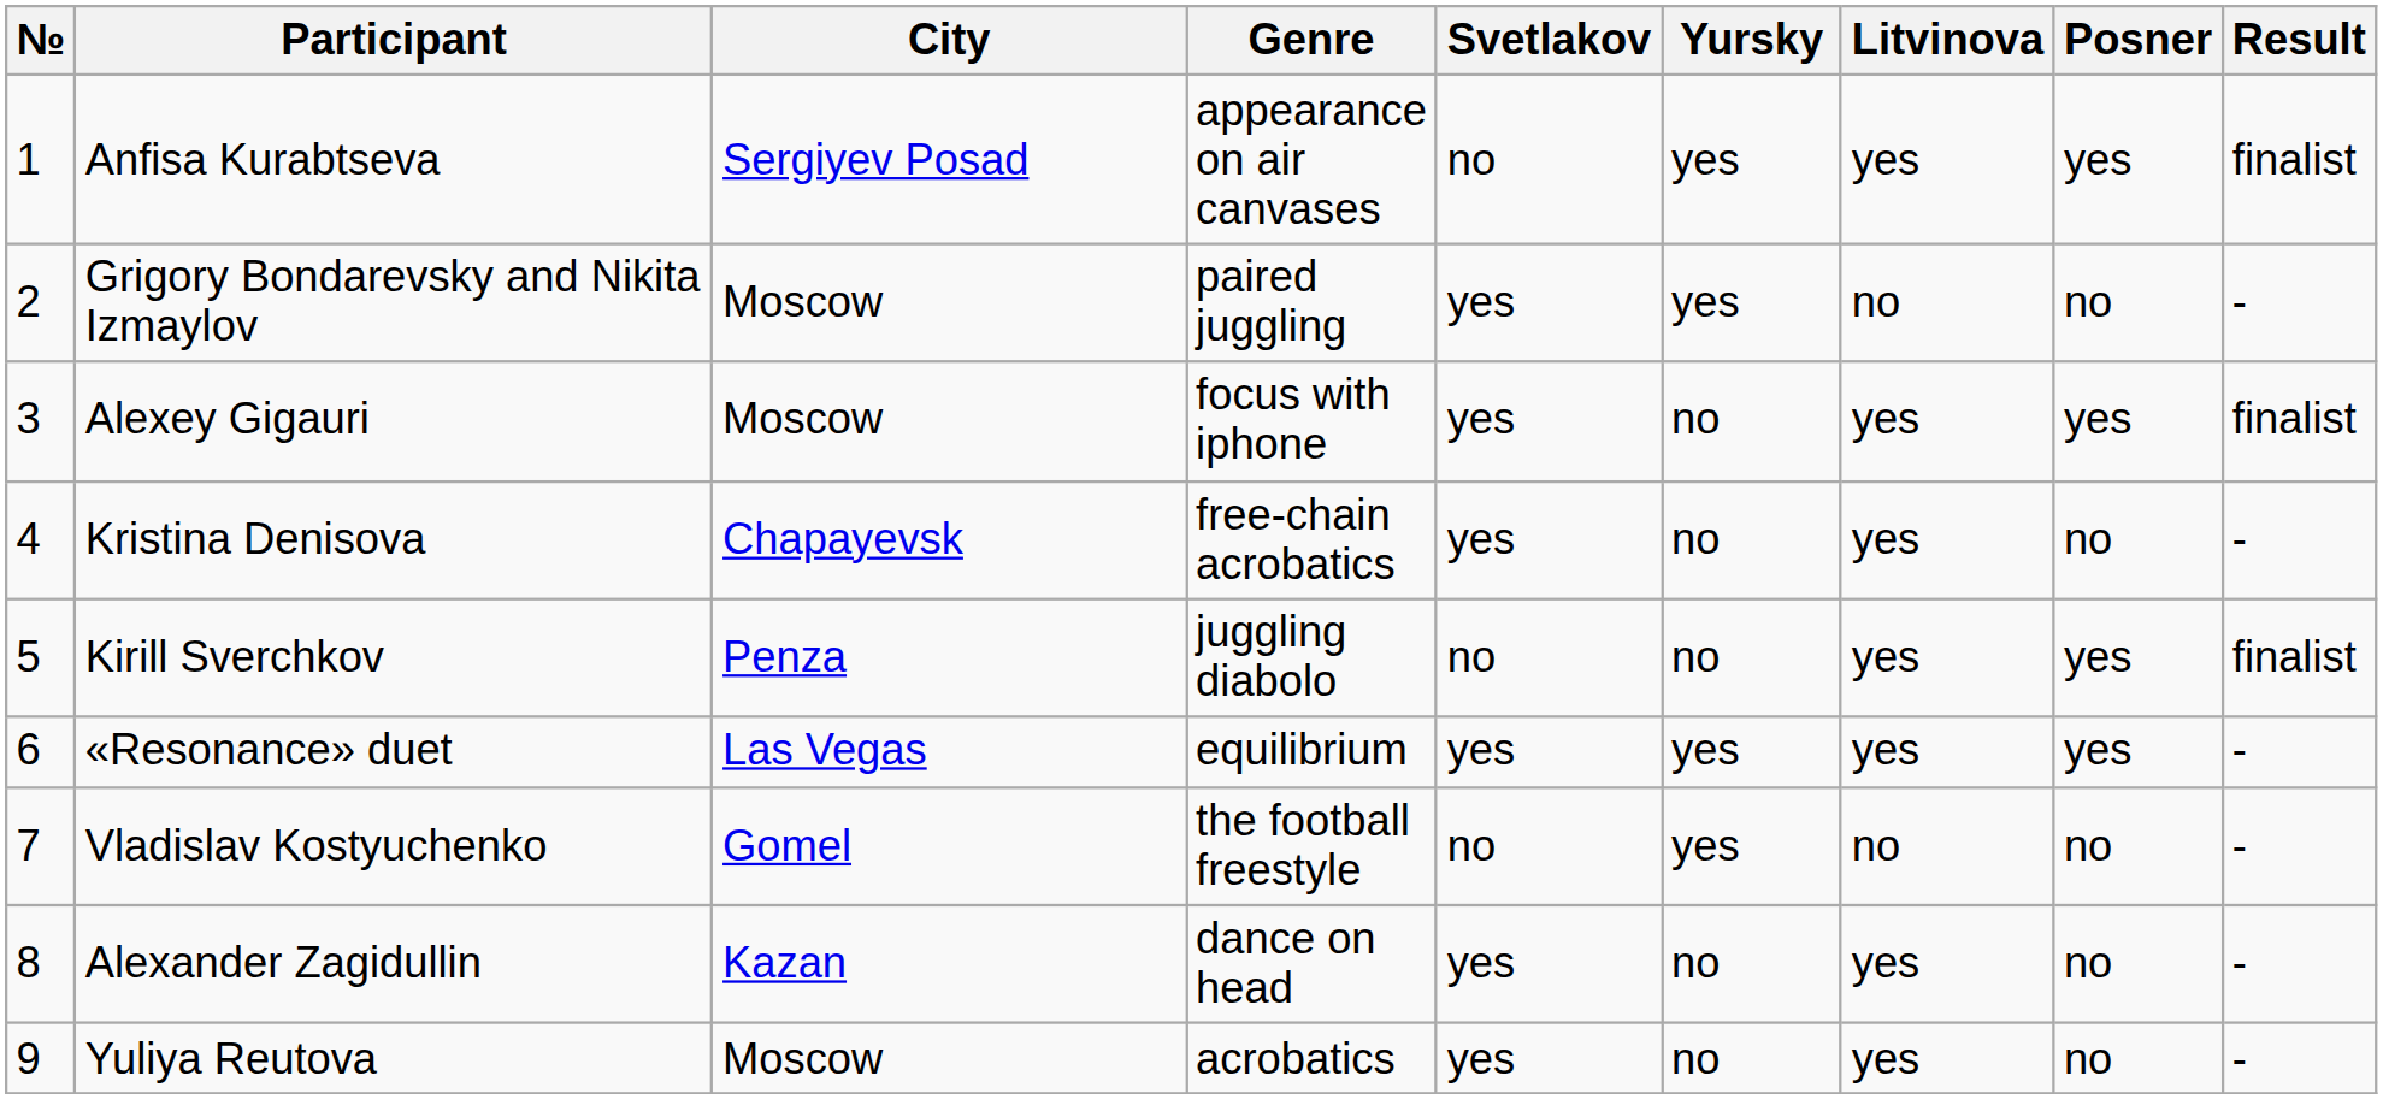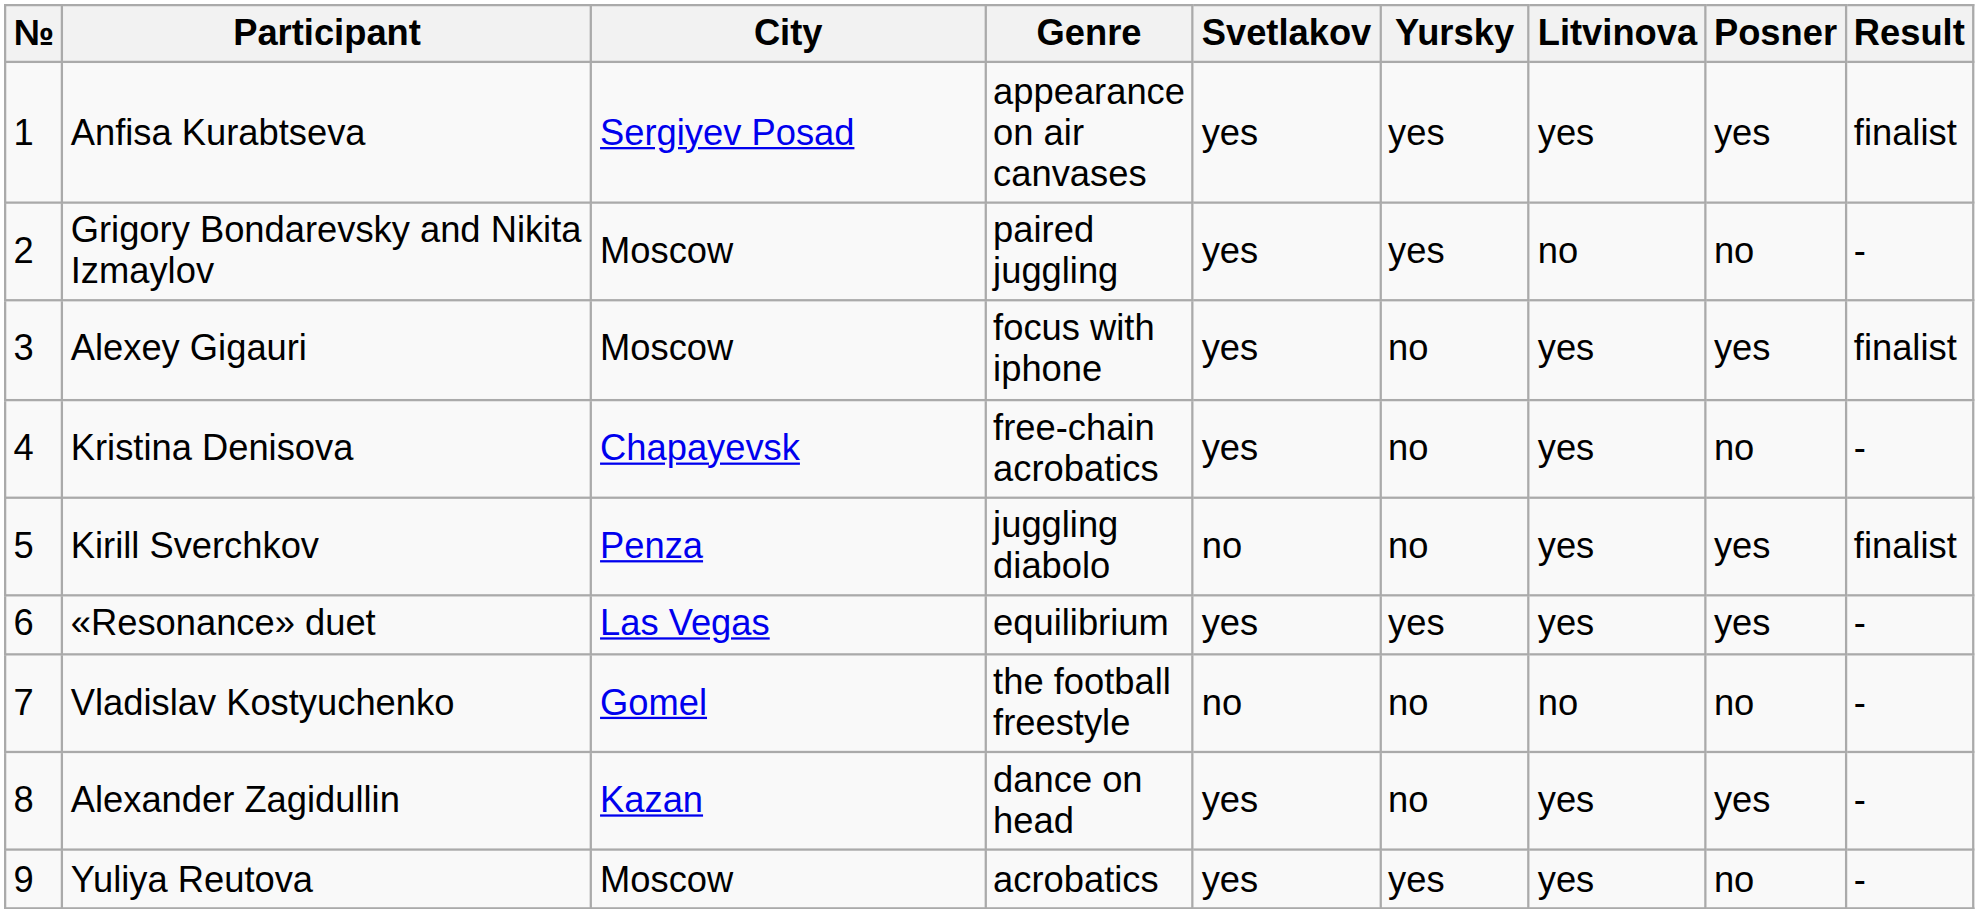 <table class="wikitable">
 <tr>
 <th width="2%">№</th>
 <th width="35%">Participant</th>
 <th width="25%">City</th>
 <th width="10%">Genre</th>
 <th width="8%">Svetlakov</th>
 <th width="8%">Yursky</th>
 <th width="8%">Litvinova</th>
 <th width="8%">Posner</th>
 <th width="8%">Result</th>
 </tr>
 <tr>
 <td>1</td>
 <td>Anfisa Kurabtseva</td>
 <td><a href='#'>Sergiyev Posad</a></td>
 <td>appearance on air canvases</td>
-<td>no</td>
+<td>yes</td>
 <td>yes</td>
 <td>yes</td>
 <td>yes</td>
 <td>finalist</td>
 </tr>
 <tr>
 <td>2</td>
 <td>Grigory Bondarevsky and Nikita Izmaylov</td>
 <td>Moscow</td>
 <td>paired juggling</td>
 <td>yes</td>
 <td>yes</td>
 <td>no</td>
 <td>no</td>
 <td>-</td>
 </tr>
 <tr>
 <td>3</td>
 <td>Alexey Gigauri</td>
 <td>Moscow</td>
 <td>focus with iphone</td>
 <td>yes</td>
 <td>no</td>
 <td>yes</td>
 <td>yes</td>
 <td>finalist</td>
 </tr>
 <tr>
 <td>4</td>
 <td>Kristina Denisova</td>
 <td><a href='#'>Chapayevsk</a></td>
 <td>free-chain acrobatics</td>
 <td>yes</td>
 <td>no</td>
 <td>yes</td>
 <td>no</td>
 <td>-</td>
 </tr>
 <tr>
 <td>5</td>
 <td>Kirill Sverchkov</td>
 <td><a href='#'>Penza</a></td>
 <td>juggling diabolo</td>
 <td>no</td>
 <td>no</td>
 <td>yes</td>
 <td>yes</td>
 <td>finalist</td>
 </tr>
 <tr>
 <td>6</td>
 <td>«Resonance» duet</td>
 <td><a href='#'>Las Vegas</a></td>
 <td>equilibrium</td>
 <td>yes</td>
 <td>yes</td>
 <td>yes</td>
 <td>yes</td>
 <td>-</td>
 </tr>
 <tr>
 <td>7</td>
 <td>Vladislav Kostyuchenko</td>
 <td><a href='#'>Gomel</a></td>
 <td>the football freestyle</td>
 <td>no</td>
-<td>yes</td>
+<td>no</td>
 <td>no</td>
 <td>no</td>
 <td>-</td>
 </tr>
 <tr>
 <td>8</td>
 <td>Alexander Zagidullin</td>
 <td><a href='#'>Kazan</a></td>
 <td>dance on head</td>
 <td>yes</td>
 <td>no</td>
 <td>yes</td>
-<td>no</td>
+<td>yes</td>
 <td>-</td>
 </tr>
 <tr>
 <td>9</td>
 <td>Yuliya Reutova</td>
 <td>Moscow</td>
 <td>acrobatics</td>
 <td>yes</td>
-<td>no</td>
+<td>yes</td>
 <td>yes</td>
 <td>no</td>
 <td>-</td>
 </tr>
 <tr>
 </tr>
 </table>
